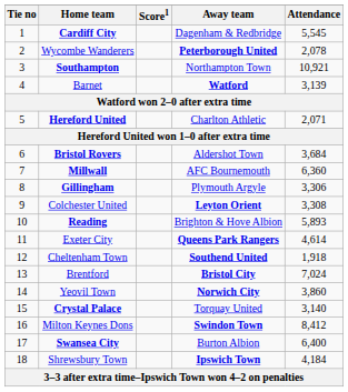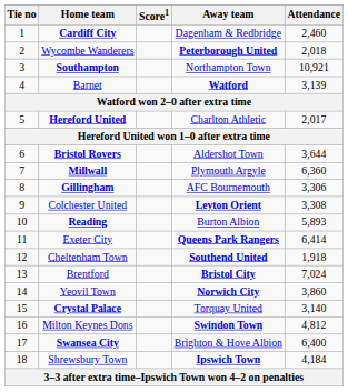 <table class="wikitable" style="text-align: center">
 <tr>
 </tr>
 <tr>
 <th>Tie no</th>
 <th>Home team</th>
 <th>Score<sup>1</sup></th>
 <th>Away team</th>
 <th>Attendance</th>
 </tr>
 <tr>
 <td>1</td>
 <td><strong><a href='#'>Cardiff City</a></strong></td>
 <td></td>
 <td><a href='#'>Dagenham & Redbridge</a></td>
-<td>5,545</td>
+<td>2,460</td>
 </tr>
 <tr>
 <td>2</td>
 <td><a href='#'>Wycombe Wanderers</a></td>
 <td></td>
 <td><strong><a href='#'>Peterborough United</a></strong></td>
-<td>2,078</td>
+<td>2,018</td>
 </tr>
 <tr>
 <td>3</td>
 <td><strong><a href='#'>Southampton</a></strong></td>
 <td></td>
 <td><a href='#'>Northampton Town</a></td>
 <td>10,921</td>
 </tr>
 <tr>
 <td>4</td>
 <td><a href='#'>Barnet</a></td>
 <td></td>
 <td><strong><a href='#'>Watford</a></strong></td>
 <td>3,139</td>
 </tr>
 <tr>
 <th colspan="5">Watford won 2–0 after extra time</th>
 </tr>
 <tr>
 <td>5</td>
 <td><strong><a href='#'>Hereford United</a></strong></td>
 <td></td>
 <td><a href='#'>Charlton Athletic</a></td>
-<td>2,071</td>
+<td>2,017</td>
 </tr>
 <tr>
 <th colspan="5">Hereford United won 1–0 after extra time</th>
 </tr>
 <tr>
 <td>6</td>
 <td><strong><a href='#'>Bristol Rovers</a></strong></td>
 <td></td>
 <td><a href='#'>Aldershot Town</a></td>
-<td>3,684</td>
+<td>3,644</td>
 </tr>
 <tr>
 <td>7</td>
 <td><strong><a href='#'>Millwall</a></strong></td>
 <td></td>
-<td><a href='#'>AFC Bournemouth</a></td>
+<td><a href='#'>Plymouth Argyle</a></td>
 <td>6,360</td>
 </tr>
 <tr>
 <td>8</td>
 <td><strong><a href='#'>Gillingham</a></strong></td>
 <td></td>
-<td><a href='#'>Plymouth Argyle</a></td>
+<td><a href='#'>AFC Bournemouth</a></td>
 <td>3,306</td>
 </tr>
 <tr>
 <td>9</td>
 <td><a href='#'>Colchester United</a></td>
 <td></td>
 <td><strong><a href='#'>Leyton Orient</a></strong></td>
 <td>3,308</td>
 </tr>
 <tr>
 <td>10</td>
 <td><strong><a href='#'>Reading</a></strong></td>
 <td></td>
-<td><a href='#'>Brighton & Hove Albion</a></td>
+<td><a href='#'>Burton Albion</a></td>
 <td>5,893</td>
 </tr>
 <tr>
 <td>11</td>
 <td><a href='#'>Exeter City</a></td>
 <td></td>
 <td><strong><a href='#'>Queens Park Rangers</a></strong></td>
-<td>4,614</td>
+<td>6,414</td>
 </tr>
 <tr>
 <td>12</td>
 <td><a href='#'>Cheltenham Town</a></td>
 <td></td>
 <td><strong><a href='#'>Southend United</a></strong></td>
 <td>1,918</td>
 </tr>
 <tr>
 <td>13</td>
 <td><a href='#'>Brentford</a></td>
 <td></td>
 <td><strong><a href='#'>Bristol City</a></strong></td>
 <td>7,024</td>
 </tr>
 <tr>
 <td>14</td>
 <td><a href='#'>Yeovil Town</a></td>
 <td></td>
 <td><strong><a href='#'>Norwich City</a></strong></td>
 <td>3,860</td>
 </tr>
 <tr>
 <td>15</td>
 <td><strong><a href='#'>Crystal Palace</a></strong></td>
 <td></td>
 <td><a href='#'>Torquay United</a></td>
 <td>3,140</td>
 </tr>
 <tr>
 <td>16</td>
 <td><a href='#'>Milton Keynes Dons</a></td>
 <td></td>
 <td><strong><a href='#'>Swindon Town</a></strong></td>
-<td>8,412</td>
+<td>4,812</td>
 </tr>
 <tr>
 <td>17</td>
 <td><strong><a href='#'>Swansea City</a></strong></td>
 <td></td>
-<td><a href='#'>Burton Albion</a></td>
+<td><a href='#'>Brighton & Hove Albion</a></td>
 <td>6,400</td>
 </tr>
 <tr>
 <td>18</td>
 <td><a href='#'>Shrewsbury Town</a></td>
 <td></td>
 <td><strong><a href='#'>Ipswich Town</a></strong></td>
 <td>4,184</td>
 </tr>
 <tr>
 <th colspan="5">3–3 after extra time–Ipswich Town won 4–2 on penalties</th>
 </tr>
 </table>
